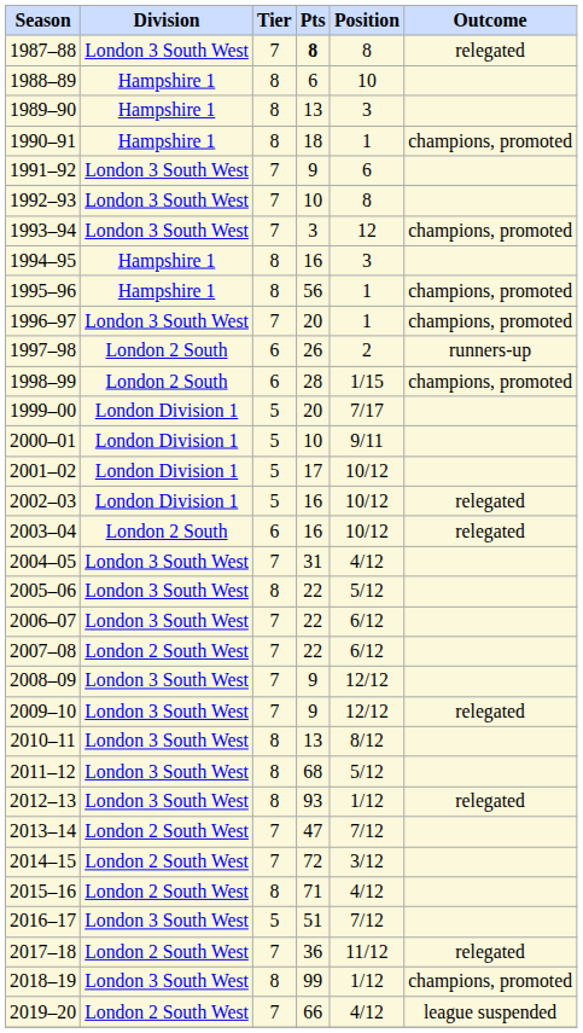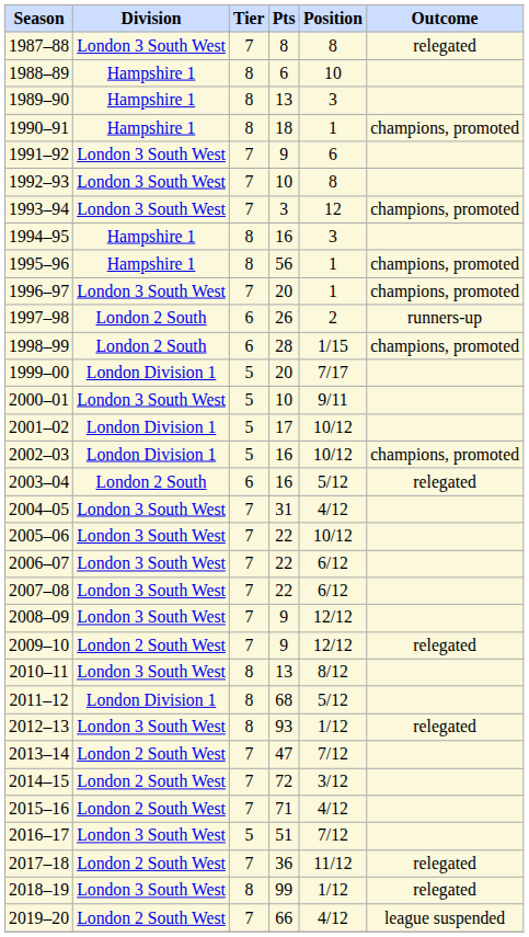 <table class="wikitable" style="text-align:center; background:#fbf8db;">
 <tr style="font-weight:bold; background:#cdf;">
 <td>Season</td>
 <td>Division</td>
 <td>Tier</td>
 <td>Pts</td>
 <td>Position</td>
 <td>Outcome</td>
 </tr>
 <tr>
 <td>1987–88</td>
 <td><a href='#'>London 3 South West</a></td>
 <td>7</td>
-<td><strong>8</strong></td>
+<td>8</td>
 <td>8</td>
 <td>relegated</td>
 </tr>
 <tr>
 <td>1988–89</td>
 <td><a href='#'>Hampshire 1</a></td>
 <td>8</td>
 <td>6</td>
 <td>10</td>
 <td></td>
 </tr>
 <tr>
 <td>1989–90</td>
 <td><a href='#'>Hampshire 1</a></td>
 <td>8</td>
 <td>13</td>
 <td>3</td>
 <td></td>
 </tr>
 <tr>
 <td>1990–91</td>
 <td><a href='#'>Hampshire 1</a></td>
 <td>8</td>
 <td>18</td>
 <td>1</td>
 <td>champions, promoted</td>
 </tr>
 <tr>
 <td>1991–92</td>
 <td><a href='#'>London 3 South West</a></td>
 <td>7</td>
 <td>9</td>
 <td>6</td>
 <td></td>
 </tr>
 <tr>
 <td>1992–93</td>
 <td><a href='#'>London 3 South West</a></td>
 <td>7</td>
 <td>10</td>
 <td>8</td>
 <td></td>
 </tr>
 <tr>
 <td>1993–94</td>
 <td><a href='#'>London 3 South West</a></td>
 <td>7</td>
 <td>3</td>
 <td>12</td>
 <td>champions, promoted</td>
 </tr>
 <tr>
 <td>1994–95</td>
 <td><a href='#'>Hampshire 1</a></td>
 <td>8</td>
 <td>16</td>
 <td>3</td>
 <td></td>
 </tr>
 <tr>
 <td>1995–96</td>
 <td><a href='#'>Hampshire 1</a></td>
 <td>8</td>
 <td>56</td>
 <td>1</td>
 <td>champions, promoted</td>
 </tr>
 <tr>
 <td>1996–97</td>
 <td><a href='#'>London 3 South West</a></td>
 <td>7</td>
 <td>20</td>
 <td>1</td>
 <td>champions, promoted</td>
 </tr>
 <tr>
 <td>1997–98</td>
 <td><a href='#'>London 2 South</a></td>
 <td>6</td>
 <td>26</td>
 <td>2</td>
 <td>runners-up</td>
 </tr>
 <tr>
 <td>1998–99</td>
 <td><a href='#'>London 2 South</a></td>
 <td>6</td>
 <td>28</td>
 <td>1/15</td>
 <td>champions, promoted</td>
 </tr>
 <tr>
 <td>1999–00</td>
 <td><a href='#'>London Division 1</a></td>
 <td>5</td>
 <td>20</td>
 <td>7/17</td>
 <td></td>
 </tr>
 <tr>
 <td>2000–01</td>
-<td><a href='#'>London Division 1</a></td>
+<td><a href='#'>London 3 South West</a></td>
 <td>5</td>
 <td>10</td>
 <td>9/11</td>
 <td></td>
 </tr>
 <tr>
 <td>2001–02</td>
 <td><a href='#'>London Division 1</a></td>
 <td>5</td>
 <td>17</td>
 <td>10/12</td>
 <td></td>
 </tr>
 <tr>
 <td>2002–03</td>
 <td><a href='#'>London Division 1</a></td>
 <td>5</td>
 <td>16</td>
 <td>10/12</td>
-<td>relegated</td>
+<td>champions, promoted</td>
 </tr>
 <tr>
 <td>2003–04</td>
 <td><a href='#'>London 2 South</a></td>
 <td>6</td>
 <td>16</td>
-<td>10/12</td>
+<td>5/12</td>
 <td>relegated</td>
 </tr>
 <tr>
 <td>2004–05</td>
 <td><a href='#'>London 3 South West</a></td>
 <td>7</td>
 <td>31</td>
 <td>4/12</td>
 <td></td>
 </tr>
 <tr>
 <td>2005–06</td>
 <td><a href='#'>London 3 South West</a></td>
-<td>8</td>
+<td>7</td>
 <td>22</td>
-<td>5/12</td>
+<td>10/12</td>
 <td></td>
 </tr>
 <tr>
 <td>2006–07</td>
 <td><a href='#'>London 3 South West</a></td>
 <td>7</td>
 <td>22</td>
 <td>6/12</td>
 <td></td>
 </tr>
 <tr>
 <td>2007–08</td>
-<td><a href='#'>London 2 South West</a></td>
+<td><a href='#'>London 3 South West</a></td>
 <td>7</td>
 <td>22</td>
 <td>6/12</td>
 <td></td>
 </tr>
 <tr>
 <td>2008–09</td>
 <td><a href='#'>London 3 South West</a></td>
 <td>7</td>
 <td>9</td>
 <td>12/12</td>
 <td></td>
 </tr>
 <tr>
 <td>2009–10</td>
-<td><a href='#'>London 3 South West</a></td>
+<td><a href='#'>London 2 South West</a></td>
 <td>7</td>
 <td>9</td>
 <td>12/12</td>
 <td>relegated</td>
 </tr>
 <tr>
 <td>2010–11</td>
 <td><a href='#'>London 3 South West</a></td>
 <td>8</td>
 <td>13</td>
 <td>8/12</td>
 <td></td>
 </tr>
 <tr>
 <td>2011–12</td>
-<td><a href='#'>London 3 South West</a></td>
+<td><a href='#'>London Division 1</a></td>
 <td>8</td>
 <td>68</td>
 <td>5/12</td>
 <td></td>
 </tr>
 <tr>
 <td>2012–13</td>
 <td><a href='#'>London 3 South West</a></td>
 <td>8</td>
 <td>93</td>
 <td>1/12</td>
 <td>relegated</td>
 </tr>
 <tr>
 <td>2013–14</td>
 <td><a href='#'>London 2 South West</a></td>
 <td>7</td>
 <td>47</td>
 <td>7/12</td>
 <td></td>
 </tr>
 <tr>
 <td>2014–15</td>
 <td><a href='#'>London 2 South West</a></td>
 <td>7</td>
 <td>72</td>
 <td>3/12</td>
 <td></td>
 </tr>
 <tr>
 <td>2015–16</td>
 <td><a href='#'>London 2 South West</a></td>
-<td>8</td>
+<td>7</td>
 <td>71</td>
 <td>4/12</td>
 <td></td>
 </tr>
 <tr>
 <td>2016–17</td>
 <td><a href='#'>London 3 South West</a></td>
 <td>5</td>
 <td>51</td>
 <td>7/12</td>
 <td></td>
 </tr>
 <tr>
 <td>2017–18</td>
 <td><a href='#'>London 2 South West</a></td>
 <td>7</td>
 <td>36</td>
 <td>11/12</td>
 <td>relegated</td>
 </tr>
 <tr>
 <td>2018–19</td>
 <td><a href='#'>London 3 South West</a></td>
 <td>8</td>
 <td>99</td>
 <td>1/12</td>
-<td>champions, promoted</td>
+<td>relegated</td>
 </tr>
 <tr>
 <td>2019–20</td>
 <td><a href='#'>London 2 South West</a></td>
 <td>7</td>
 <td>66</td>
 <td>4/12</td>
 <td>league suspended </td>
 </tr>
 <tr>
 </tr>
 </table>
